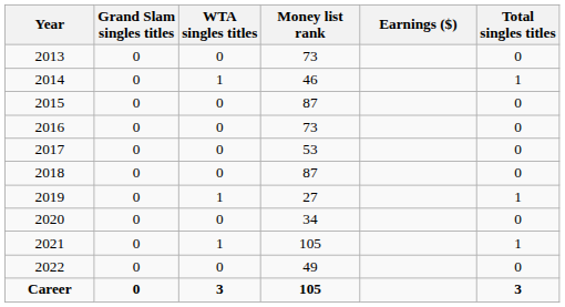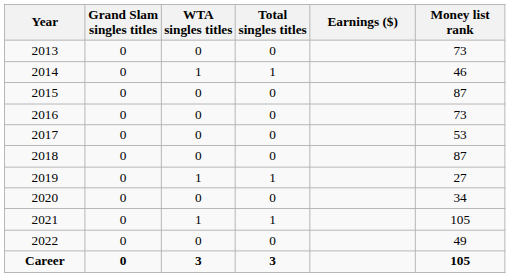 <table class="wikitable" style="text-align:center;">
 <tr>
 <th width="90">Year</th>
 <th>Grand Slam<br>singles titles</th>
 <th>WTA <br>singles titles</th>
+<th>Total<br>singles titles</th>
+<th width="120">Earnings ($)</th>
 <th width="100">Money list rank</th>
-<th width="120">Earnings ($)</th>
-<th>Total<br>singles titles</th>
 </tr>
 <tr>
 <td>2013</td>
 <td>0</td>
 <td>0</td>
+<td>0</td>
+<td align="right"></td>
 <td>73</td>
-<td align="right"></td>
-<td>0</td>
 </tr>
 <tr>
 <td>2014</td>
 <td>0</td>
 <td>1</td>
+<td>1</td>
+<td align="right"></td>
 <td>46</td>
-<td align="right"></td>
-<td>1</td>
 </tr>
 <tr>
 <td>2015</td>
 <td>0</td>
 <td>0</td>
+<td>0</td>
+<td align="right"></td>
 <td>87</td>
-<td align="right"></td>
-<td>0</td>
 </tr>
 <tr>
 <td>2016</td>
 <td>0</td>
 <td>0</td>
+<td>0</td>
+<td align="right"></td>
 <td>73</td>
-<td align="right"></td>
-<td>0</td>
 </tr>
 <tr>
 <td>2017</td>
 <td>0</td>
 <td>0</td>
+<td>0</td>
+<td align="right"></td>
 <td>53</td>
-<td align="right"></td>
-<td>0</td>
 </tr>
 <tr>
 <td>2018</td>
 <td>0</td>
 <td>0</td>
+<td>0</td>
+<td align="right"></td>
 <td>87</td>
-<td align="right"></td>
-<td>0</td>
 </tr>
 <tr>
 <td>2019</td>
 <td>0</td>
 <td>1</td>
+<td>1</td>
+<td align="right"></td>
 <td>27</td>
-<td align="right"></td>
-<td>1</td>
 </tr>
 <tr>
 <td>2020</td>
 <td>0</td>
 <td>0</td>
+<td>0</td>
+<td align="right"></td>
 <td>34</td>
-<td align="right"></td>
-<td>0</td>
 </tr>
 <tr>
 <td>2021</td>
 <td>0</td>
 <td>1</td>
+<td>1</td>
+<td align="right"></td>
 <td>105</td>
-<td align="right"></td>
-<td>1</td>
 </tr>
 <tr>
 <td>2022</td>
 <td>0</td>
 <td>0</td>
+<td>0</td>
+<td align=right></td>
 <td>49</td>
-<td align=right></td>
-<td>0</td>
 </tr>
 <tr style="font-weight:bold;">
 <td>Career</td>
 <td>0</td>
 <td>3</td>
+<td>3</td>
+<td align="right"></td>
 <td>105</td>
-<td align="right"></td>
-<td>3</td>
 </tr>
 </table>
